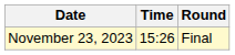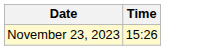 <table class="wikitable">
 <tr>
 <th>Date</th>
 <th>Time</th>
-<th>Round</th>
 </tr>
 <tr style=background:lemonchiffon>
 <td>November 23, 2023</td>
 <td>15:26</td>
-<td>Final</td>
 </tr>
 </table>
